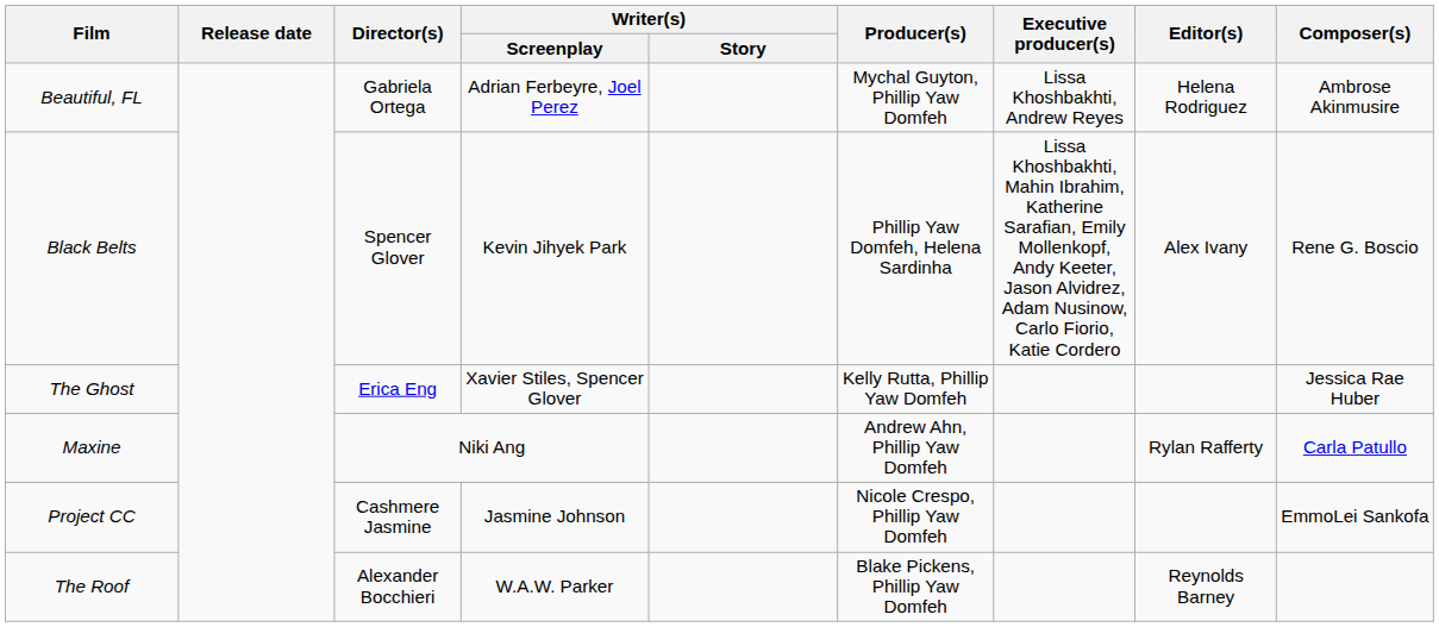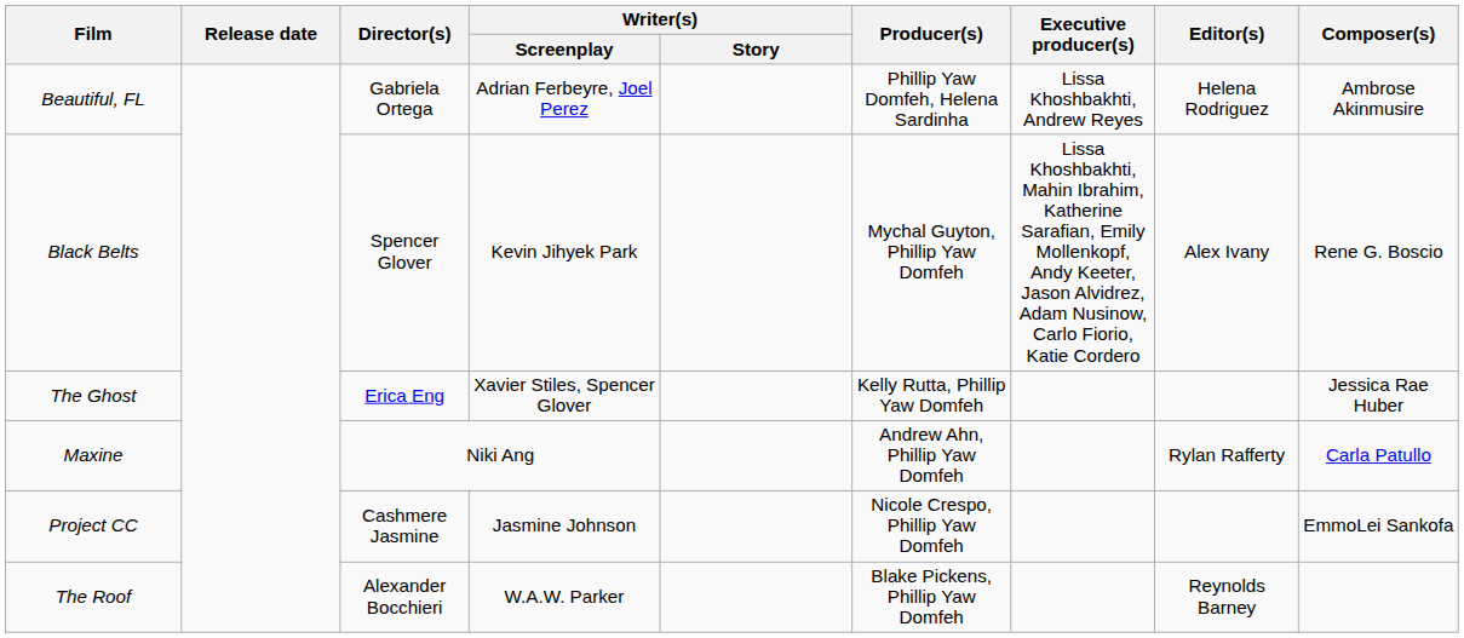 <table class="wikitable plainrowheaders" style="text-align:center; width:100%;">
 <tr>
 <th rowspan="2" width="11%">Film</th>
 <th rowspan="2" width="10%">Release date</th>
 <th rowspan="2" width="8%">Director(s)</th>
 <th colspan="2" width="12%">Writer(s)</th>
 <th rowspan="2" width="10%">Producer(s)</th>
 <th rowspan="2" width="9%">Executive producer(s)</th>
 <th rowspan="2" width="9%">Editor(s)</th>
 <th rowspan="2" width="10%">Composer(s)</th>
 </tr>
 <tr>
 <th width="12%">Screenplay</th>
 <th width="12%">Story</th>
 </tr>
 <tr>
 <td><em>Beautiful, FL</em></td>
 <td rowspan="6"></td>
 <td>Gabriela Ortega</td>
 <td>Adrian Ferbeyre, <a href='#'>Joel Perez</a></td>
 <td></td>
-<td>Mychal Guyton, Phillip Yaw Domfeh</td>
+<td>Phillip Yaw Domfeh, Helena Sardinha</td>
 <td>Lissa Khoshbakhti, Andrew Reyes</td>
 <td>Helena Rodriguez</td>
 <td>Ambrose Akinmusire</td>
 </tr>
 <tr>
 <td><em>Black Belts</em></td>
 <td>Spencer Glover</td>
 <td>Kevin Jihyek Park</td>
 <td></td>
-<td>Phillip Yaw Domfeh, Helena Sardinha</td>
+<td>Mychal Guyton, Phillip Yaw Domfeh</td>
 <td>Lissa Khoshbakhti, Mahin Ibrahim, Katherine Sarafian, Emily Mollenkopf, Andy Keeter, Jason Alvidrez, Adam Nusinow, Carlo Fiorio, Katie Cordero</td>
 <td>Alex Ivany</td>
 <td>Rene G. Boscio</td>
 </tr>
 <tr>
 <td><em>The Ghost</em></td>
 <td><a href='#'>Erica Eng</a></td>
 <td>Xavier Stiles, Spencer Glover</td>
 <td></td>
 <td>Kelly Rutta, Phillip Yaw Domfeh</td>
 <td></td>
 <td></td>
 <td>Jessica Rae Huber</td>
 </tr>
 <tr>
 <td><em>Maxine</em></td>
 <td colspan="2">Niki Ang</td>
 <td></td>
 <td>Andrew Ahn, Phillip Yaw Domfeh</td>
 <td></td>
 <td>Rylan Rafferty</td>
 <td><a href='#'>Carla Patullo</a></td>
 </tr>
 <tr>
 <td><em>Project CC</em></td>
 <td>Cashmere Jasmine</td>
 <td>Jasmine Johnson</td>
 <td></td>
 <td>Nicole Crespo, Phillip Yaw Domfeh</td>
 <td></td>
 <td></td>
 <td>EmmoLei Sankofa</td>
 </tr>
 <tr>
 <td><em>The Roof</em></td>
 <td>Alexander Bocchieri</td>
 <td>W.A.W. Parker</td>
 <td></td>
 <td>Blake Pickens, Phillip Yaw Domfeh</td>
 <td></td>
 <td>Reynolds Barney</td>
 <td></td>
 </tr>
 </table>
